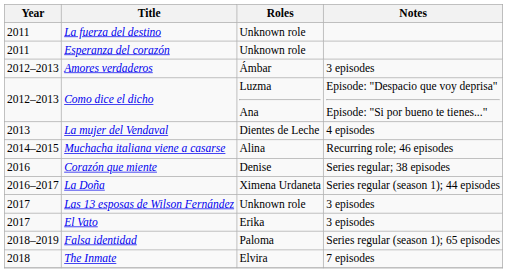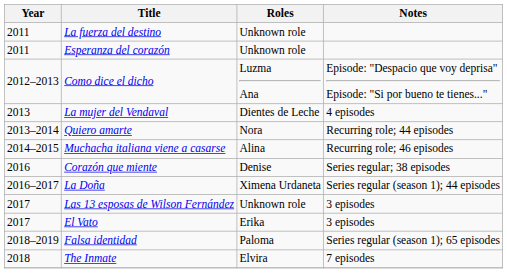 <table class="wikitable sortable">
 <tr>
 <th>Year</th>
 <th>Title</th>
 <th>Roles</th>
 <th>Notes</th>
 </tr>
 <tr>
 <td>2011</td>
 <td><em><a href='#'>La fuerza del destino</a></em></td>
 <td>Unknown role</td>
 <td></td>
 </tr>
 <tr>
 <td>2011</td>
 <td><em><a href='#'>Esperanza del corazón</a></em></td>
 <td>Unknown role</td>
 <td></td>
 </tr>
 <tr>
 <td>2012–2013</td>
-<td><em><a href='#'>Amores verdaderos</a></em></td>
-<td>Ámbar</td>
-<td>3 episodes</td>
-</tr>
-<tr>
-<td>2012–2013</td>
 <td><em><a href='#'>Como dice el dicho</a></em></td>
 <td>Luzma<hr>Ana</td>
 <td>Episode: "Despacio que voy deprisa"<hr>Episode: "Si por bueno te tienes..."</td>
 </tr>
 <tr>
 <td>2013</td>
 <td><em><a href='#'>La mujer del Vendaval</a></em></td>
 <td>Dientes de Leche</td>
 <td>4 episodes</td>
+</tr>
+<tr>
+<td>2013–2014</td>
+<td><em><a href='#'>Quiero amarte</a></em></td>
+<td>Nora</td>
+<td>Recurring role; 44 episodes</td>
 </tr>
 <tr>
 <td>2014–2015</td>
 <td><em><a href='#'>Muchacha italiana viene a casarse</a></em></td>
 <td>Alina</td>
 <td>Recurring role; 46 episodes</td>
 </tr>
 <tr>
 <td>2016</td>
 <td><em><a href='#'>Corazón que miente</a></em></td>
 <td>Denise</td>
 <td>Series regular; 38 episodes</td>
 </tr>
 <tr>
 <td>2016–2017</td>
 <td><em><a href='#'>La Doña</a></em></td>
 <td>Ximena Urdaneta</td>
 <td>Series regular (season 1); 44 episodes</td>
 </tr>
 <tr>
 <td>2017</td>
 <td><em><a href='#'>Las 13 esposas de Wilson Fernández</a></em></td>
 <td>Unknown role</td>
 <td>3 episodes</td>
 </tr>
 <tr>
 <td>2017</td>
 <td><em><a href='#'>El Vato</a></em></td>
 <td>Erika</td>
 <td>3 episodes</td>
 </tr>
 <tr>
 <td>2018–2019</td>
 <td><em><a href='#'>Falsa identidad</a></em></td>
 <td>Paloma</td>
 <td>Series regular (season 1); 65 episodes</td>
 </tr>
 <tr>
 <td>2018</td>
 <td><em><a href='#'>The Inmate</a></em></td>
 <td>Elvira</td>
 <td>7 episodes</td>
 </tr>
 <tr>
 </tr>
 </table>
